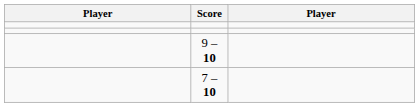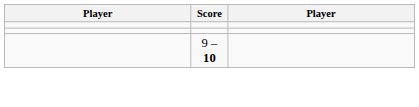 <table class="wikitable">
 <tr style="font-size:10pt;font-weight:bold">
 <th width=230>Player</th>
 <th width=40>Score</th>
 <th width=230>Player</th>
 </tr>
 <tr>
 <td align=right></td>
 <td align=center></td>
 <td></td>
 </tr>
 <tr>
 <td align=right></td>
 <td align=center></td>
 <td></td>
 </tr>
 <tr>
 <td align=right></td>
 <td align=center>9 – <strong>10</strong></td>
 <td></td>
 </tr>
-<tr>
-<td align=right></td>
-<td align=center>7 – <strong>10</strong></td>
-<td></td>
-</tr>
 </table>
